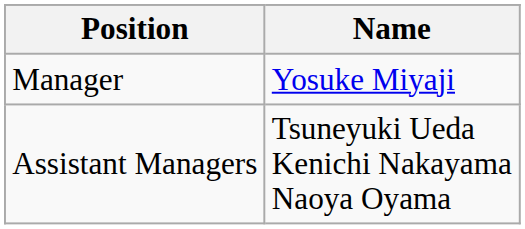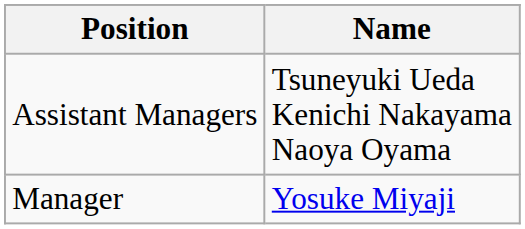 <table class="wikitable">
 <tr>
 <th>Position</th>
 <th>Name</th>
 </tr>
 <tr>
+<td>Assistant Managers</td>
+<td> Tsuneyuki Ueda <br>  Kenichi Nakayama <br>  Naoya Oyama</td>
+</tr>
+<tr>
 <td>Manager</td>
 <td> <a href='#'>Yosuke Miyaji</a></td>
 </tr>
-<tr>
-<td>Assistant Managers</td>
-<td> Tsuneyuki Ueda <br>  Kenichi Nakayama <br>  Naoya Oyama</td>
-</tr>
 </table>
